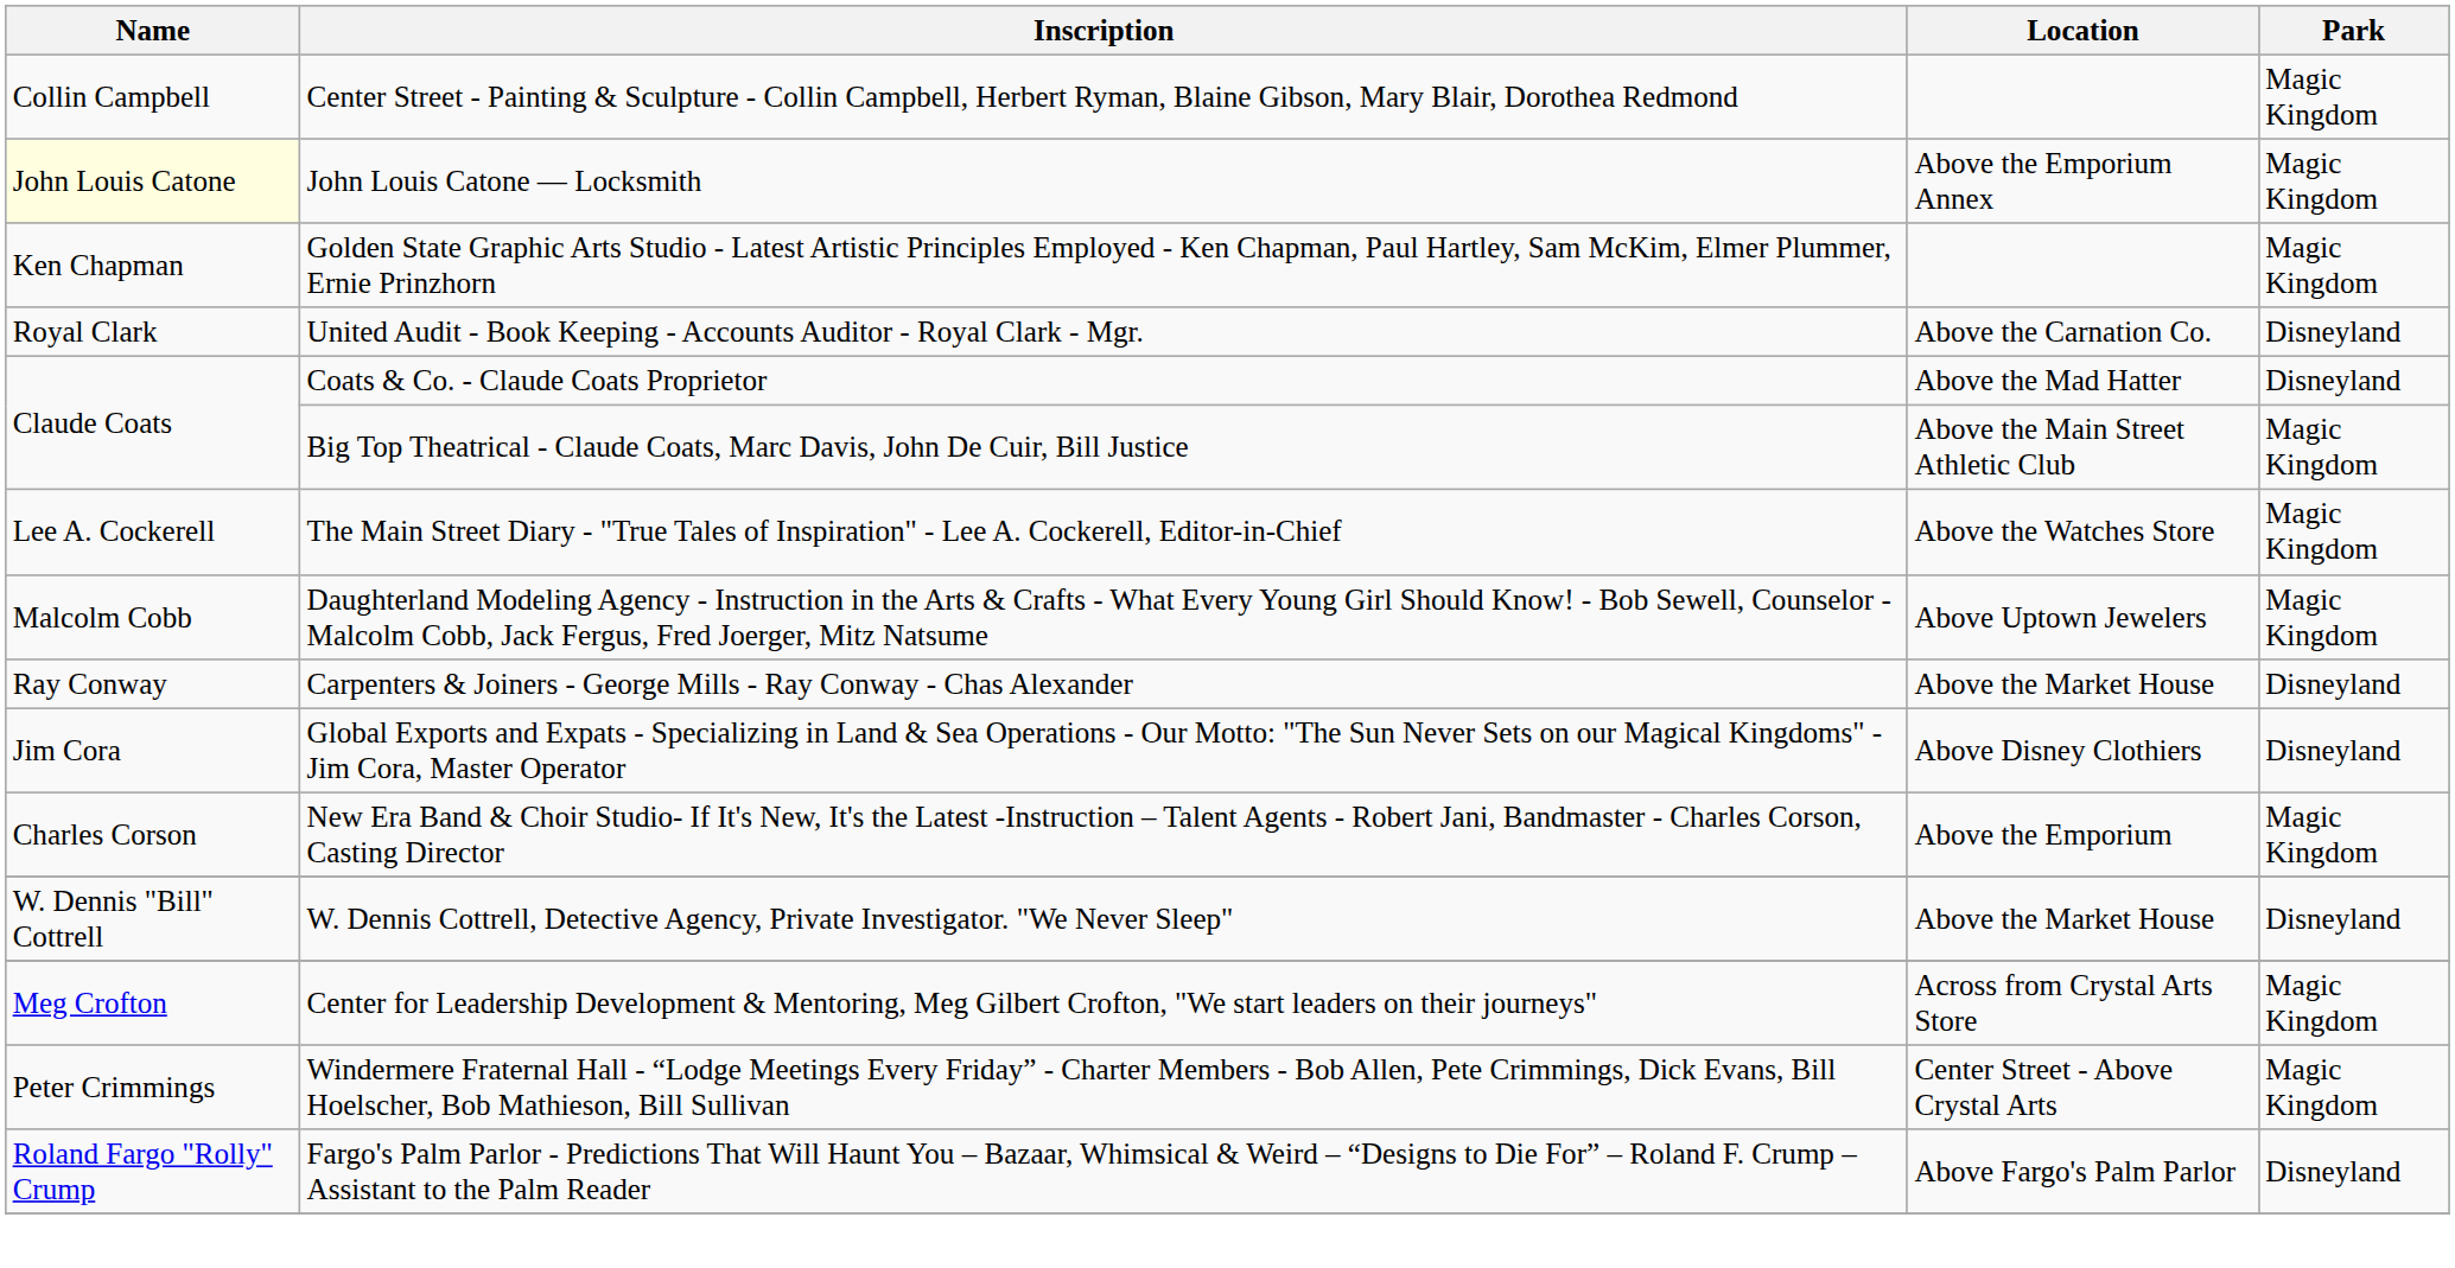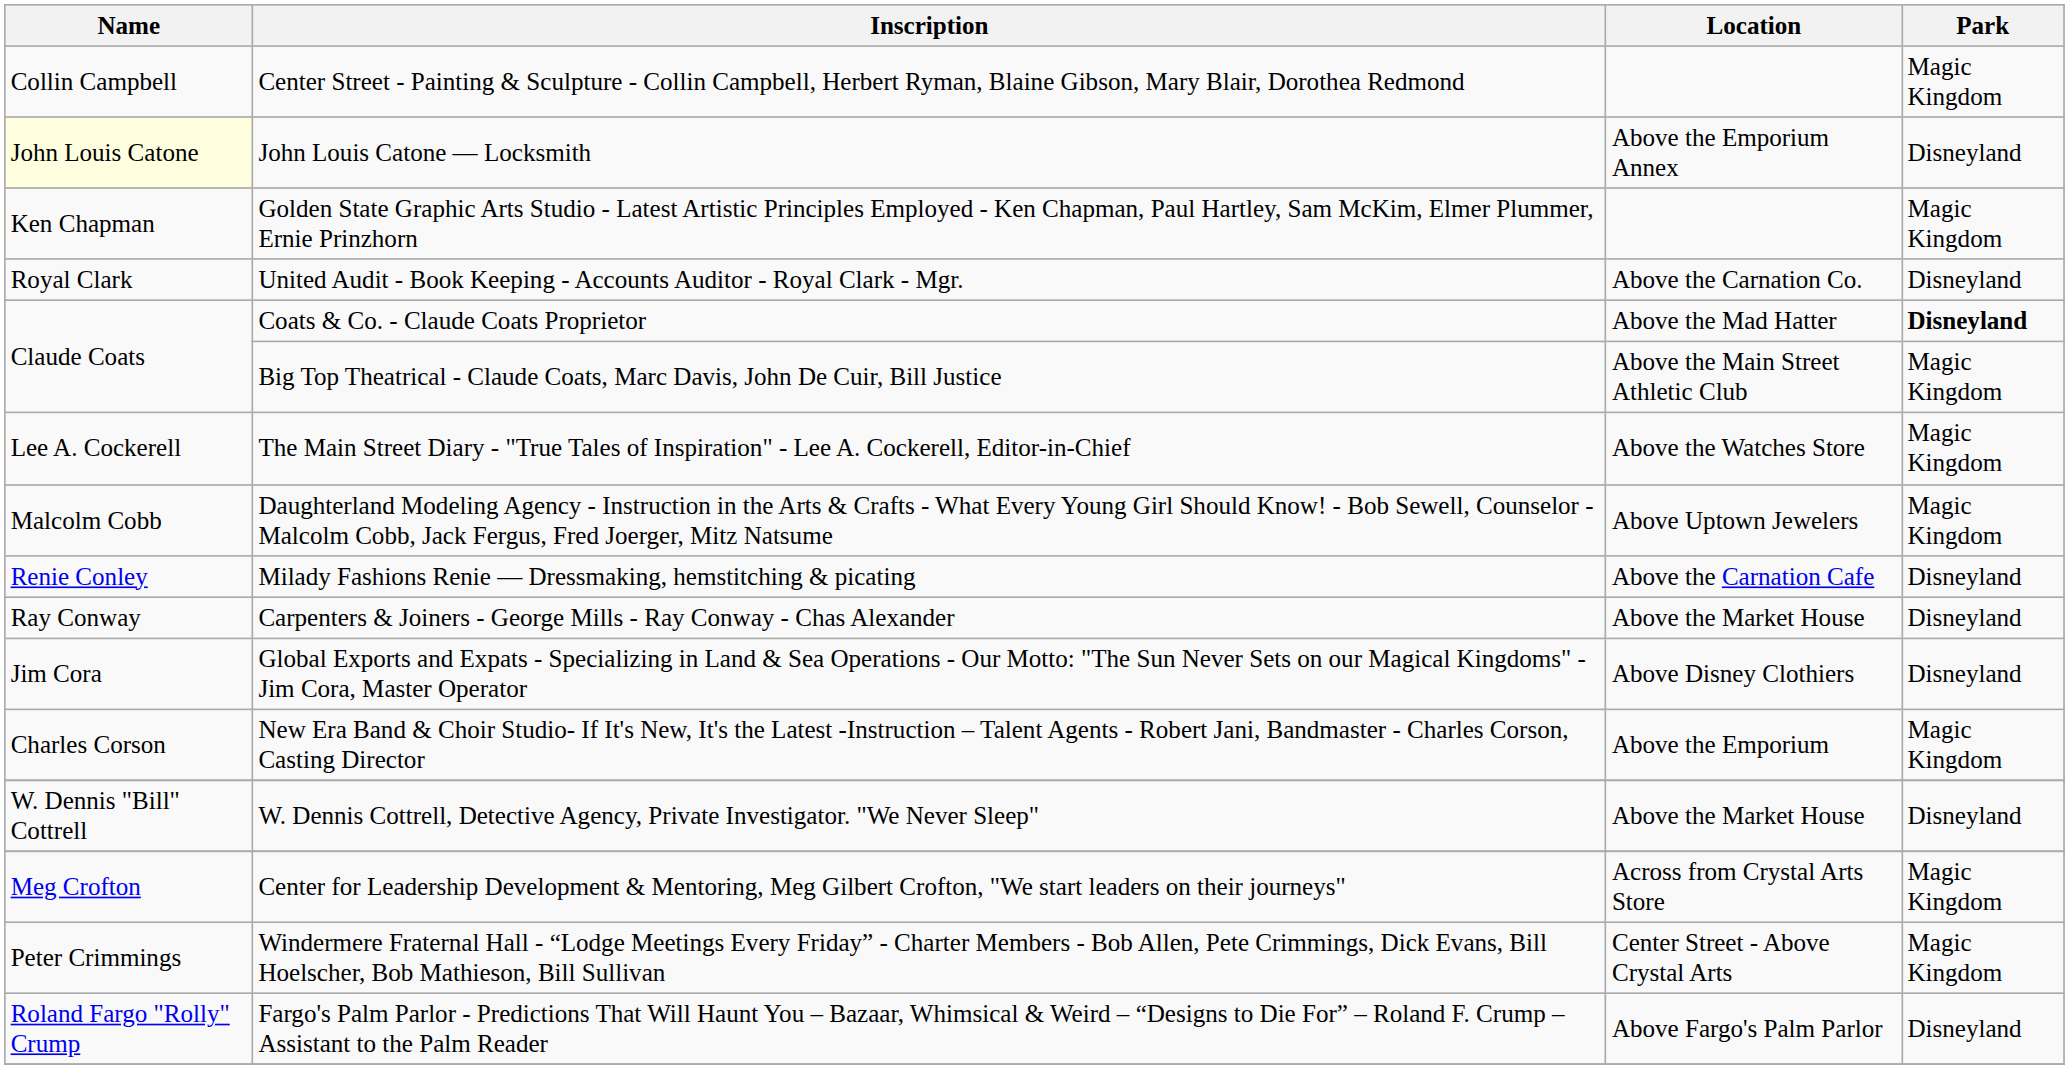 <table class="wikitable" style="font-size: 95%">
 <tr>
 <th>Name</th>
 <th>Inscription</th>
 <th>Location</th>
 <th>Park</th>
 </tr>
 <tr>
 <td>Collin Campbell</td>
 <td>Center Street - Painting & Sculpture - Collin Campbell, Herbert Ryman, Blaine Gibson, Mary Blair, Dorothea Redmond</td>
 <td></td>
 <td>Magic Kingdom</td>
 </tr>
 <tr>
 <td style="background: lightyellow;">John Louis Catone</td>
 <td>John Louis Catone — Locksmith</td>
 <td>Above the Emporium Annex</td>
-<td>Magic Kingdom</td>
+<td>Disneyland</td>
 </tr>
 <tr>
 <td>Ken Chapman</td>
 <td>Golden State Graphic Arts Studio - Latest Artistic Principles Employed - Ken Chapman, Paul Hartley, Sam McKim, Elmer Plummer, Ernie Prinzhorn</td>
 <td></td>
 <td>Magic Kingdom</td>
 </tr>
 <tr>
 <td>Royal Clark</td>
 <td>United Audit - Book Keeping - Accounts Auditor - Royal Clark - Mgr.</td>
 <td>Above the Carnation Co.</td>
 <td>Disneyland</td>
 </tr>
 <tr>
 <td rowspan="2">Claude Coats</td>
 <td>Coats & Co. - Claude Coats Proprietor</td>
 <td>Above the Mad Hatter</td>
-<td>Disneyland</td>
+<td><strong>Disneyland</strong></td>
 </tr>
 <tr>
 <td>Big Top Theatrical - Claude Coats, Marc Davis, John De Cuir, Bill Justice</td>
 <td>Above the Main Street Athletic Club</td>
 <td>Magic Kingdom</td>
 </tr>
 <tr>
 <td>Lee A. Cockerell</td>
 <td>The Main Street Diary - "True Tales of Inspiration" - Lee A. Cockerell, Editor-in-Chief</td>
 <td>Above the Watches Store</td>
 <td>Magic Kingdom</td>
 </tr>
 <tr>
 <td>Malcolm Cobb</td>
 <td>Daughterland Modeling Agency - Instruction in the Arts & Crafts - What Every Young Girl Should Know! - Bob Sewell, Counselor - Malcolm Cobb, Jack Fergus, Fred Joerger, Mitz Natsume</td>
 <td>Above Uptown Jewelers</td>
 <td>Magic Kingdom</td>
+</tr>
+<tr>
+<td><a href='#'>Renie Conley</a></td>
+<td>Milady Fashions Renie — Dressmaking, hemstitching & picating</td>
+<td>Above the <a href='#'>Carnation Cafe</a></td>
+<td>Disneyland</td>
 </tr>
 <tr>
 <td>Ray Conway</td>
 <td>Carpenters & Joiners - George Mills - Ray Conway - Chas Alexander</td>
 <td>Above the Market House</td>
 <td>Disneyland</td>
 </tr>
 <tr>
 <td>Jim Cora</td>
 <td>Global Exports and Expats - Specializing in Land & Sea Operations - Our Motto: "The Sun Never Sets on our Magical Kingdoms" - Jim Cora, Master Operator</td>
 <td>Above Disney Clothiers</td>
 <td>Disneyland</td>
 </tr>
 <tr>
 <td>Charles Corson</td>
 <td>New Era Band & Choir Studio- If It's New, It's the Latest -Instruction – Talent Agents - Robert Jani, Bandmaster - Charles Corson, Casting Director</td>
 <td>Above the Emporium</td>
 <td>Magic Kingdom</td>
 </tr>
 <tr>
 </tr>
 <tr>
 <td>W. Dennis "Bill" Cottrell</td>
 <td>W. Dennis Cottrell, Detective Agency, Private Investigator. "We Never Sleep"</td>
 <td>Above the Market House</td>
 <td>Disneyland</td>
 </tr>
 <tr>
 </tr>
 <tr>
 <td><a href='#'>Meg Crofton</a></td>
 <td>Center for Leadership Development & Mentoring, Meg Gilbert Crofton, "We start leaders on their journeys"</td>
 <td>Across from Crystal Arts Store</td>
 <td>Magic Kingdom</td>
 </tr>
 <tr>
 <td>Peter Crimmings</td>
 <td>Windermere Fraternal Hall - “Lodge Meetings Every Friday” - Charter Members - Bob Allen, Pete Crimmings, Dick Evans, Bill Hoelscher, Bob Mathieson, Bill Sullivan</td>
 <td>Center Street - Above Crystal Arts</td>
 <td>Magic Kingdom</td>
 </tr>
 <tr>
 <td><a href='#'>Roland Fargo "Rolly" Crump</a></td>
 <td>Fargo's Palm Parlor - Predictions That Will Haunt You – Bazaar, Whimsical & Weird – “Designs to Die For” – Roland F. Crump – Assistant to the Palm Reader</td>
 <td>Above Fargo's Palm Parlor</td>
 <td>Disneyland</td>
 </tr>
 <tr>
 </tr>
 </table>
